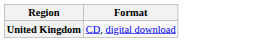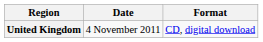 <table class="wikitable plainrowheaders">
 <tr>
 <th scope="col">Region</th>
+<th scope="col">Date</th>
 <th scope="col">Format</th>
 </tr>
 <tr>
 <th scope="row">United Kingdom</th>
+<td>4 November 2011</td>
 <td><a href='#'>CD</a>, <a href='#'>digital download</a></td>
 </tr>
 </table>
